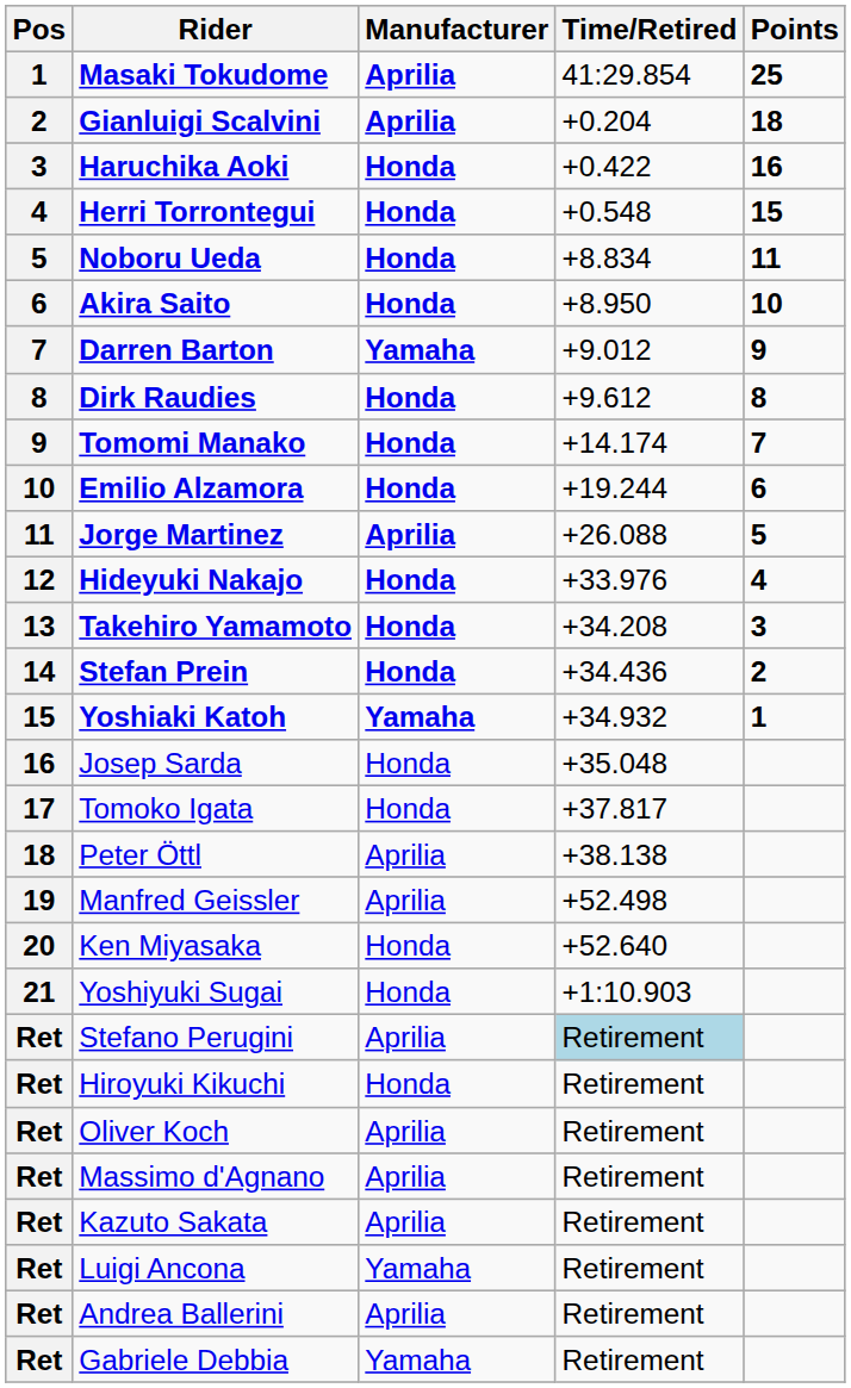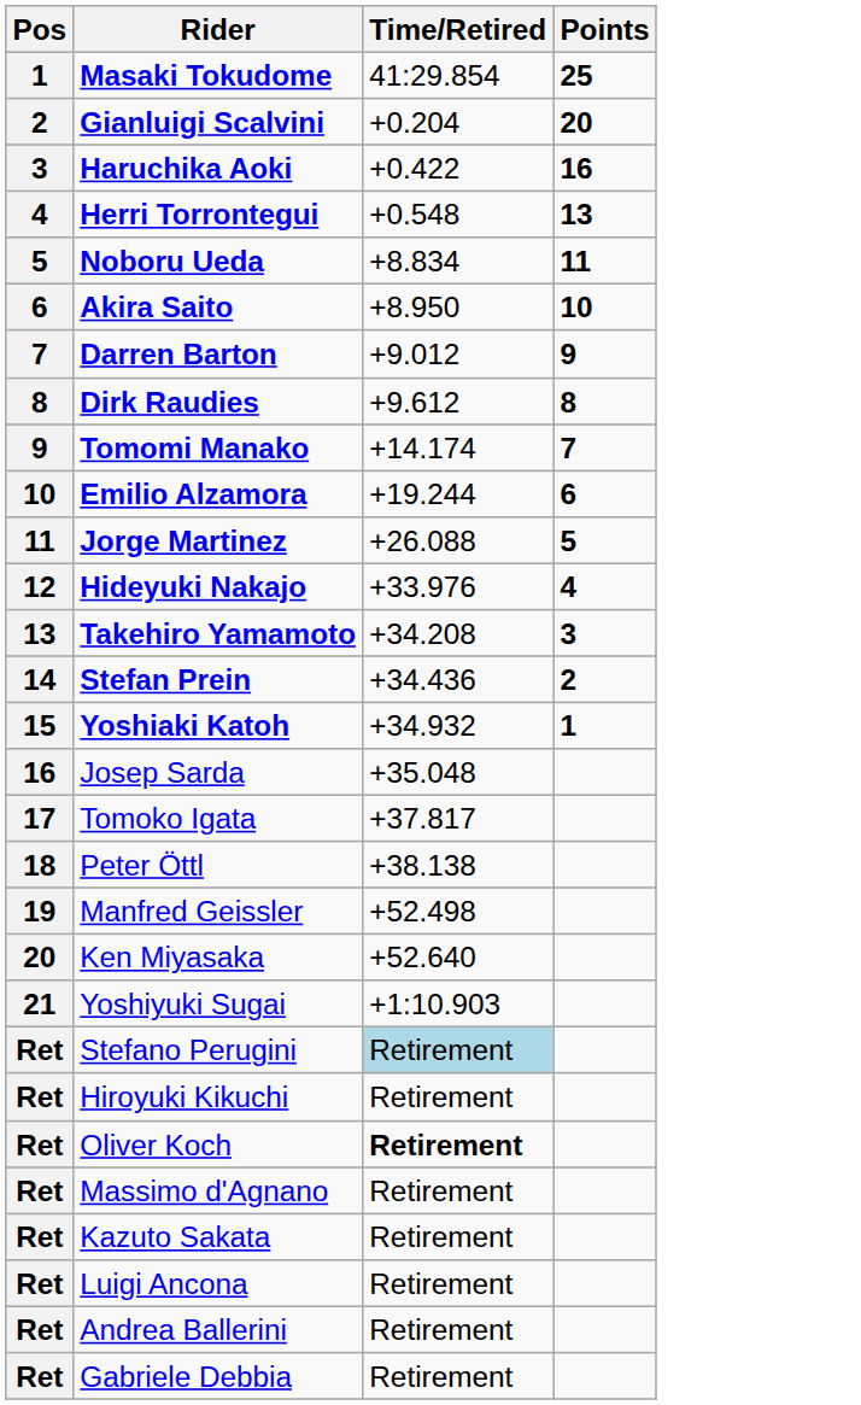 <table class="wikitable" style="font-size: 95%;">
 <tr>
 <th>Pos</th>
 <th>Rider</th>
-<th>Manufacturer</th>
 <th>Time/Retired</th>
 <th>Points</th>
 </tr>
 <tr>
 <th>1</th>
 <td> <strong><a href='#'>Masaki Tokudome</a></strong></td>
-<td><strong><a href='#'>Aprilia</a></strong></td>
 <td>41:29.854</td>
 <td><strong>25</strong></td>
 </tr>
 <tr>
 <th>2</th>
 <td> <strong><a href='#'>Gianluigi Scalvini</a></strong></td>
-<td><strong><a href='#'>Aprilia</a></strong></td>
 <td>+0.204</td>
-<td><strong>18</strong></td>
+<td><strong>20</strong></td>
 </tr>
 <tr>
 <th>3</th>
 <td> <strong><a href='#'>Haruchika Aoki</a></strong></td>
-<td><strong><a href='#'>Honda</a></strong></td>
 <td>+0.422</td>
 <td><strong>16</strong></td>
 </tr>
 <tr>
 <th>4</th>
 <td> <strong><a href='#'>Herri Torrontegui</a></strong></td>
-<td><strong><a href='#'>Honda</a></strong></td>
 <td>+0.548</td>
-<td><strong>15</strong></td>
+<td><strong>13</strong></td>
 </tr>
 <tr>
 <th>5</th>
 <td> <strong><a href='#'>Noboru Ueda</a></strong></td>
-<td><strong><a href='#'>Honda</a></strong></td>
 <td>+8.834</td>
 <td><strong>11</strong></td>
 </tr>
 <tr>
 <th>6</th>
 <td> <strong><a href='#'>Akira Saito</a></strong></td>
-<td><strong><a href='#'>Honda</a></strong></td>
 <td>+8.950</td>
 <td><strong>10</strong></td>
 </tr>
 <tr>
 <th>7</th>
 <td> <strong><a href='#'>Darren Barton</a></strong></td>
-<td><strong><a href='#'>Yamaha</a></strong></td>
 <td>+9.012</td>
 <td><strong>9</strong></td>
 </tr>
 <tr>
 <th>8</th>
 <td> <strong><a href='#'>Dirk Raudies</a></strong></td>
-<td><strong><a href='#'>Honda</a></strong></td>
 <td>+9.612</td>
 <td><strong>8</strong></td>
 </tr>
 <tr>
 <th>9</th>
 <td> <strong><a href='#'>Tomomi Manako</a></strong></td>
-<td><strong><a href='#'>Honda</a></strong></td>
 <td>+14.174</td>
 <td><strong>7</strong></td>
 </tr>
 <tr>
 <th>10</th>
 <td> <strong><a href='#'>Emilio Alzamora</a></strong></td>
-<td><strong><a href='#'>Honda</a></strong></td>
 <td>+19.244</td>
 <td><strong>6</strong></td>
 </tr>
 <tr>
 <th>11</th>
 <td> <strong><a href='#'>Jorge Martinez</a></strong></td>
-<td><strong><a href='#'>Aprilia</a></strong></td>
 <td>+26.088</td>
 <td><strong>5</strong></td>
 </tr>
 <tr>
 <th>12</th>
 <td> <strong><a href='#'>Hideyuki Nakajo</a></strong></td>
-<td><strong><a href='#'>Honda</a></strong></td>
 <td>+33.976</td>
 <td><strong>4</strong></td>
 </tr>
 <tr>
 <th>13</th>
 <td> <strong><a href='#'>Takehiro Yamamoto</a></strong></td>
-<td><strong><a href='#'>Honda</a></strong></td>
 <td>+34.208</td>
 <td><strong>3</strong></td>
 </tr>
 <tr>
 <th>14</th>
 <td> <strong><a href='#'>Stefan Prein</a></strong></td>
-<td><strong><a href='#'>Honda</a></strong></td>
 <td>+34.436</td>
 <td><strong>2</strong></td>
 </tr>
 <tr>
 <th>15</th>
 <td> <strong><a href='#'>Yoshiaki Katoh</a></strong></td>
-<td><strong><a href='#'>Yamaha</a></strong></td>
 <td>+34.932</td>
 <td><strong>1</strong></td>
 </tr>
 <tr>
 <th>16</th>
 <td> <a href='#'>Josep Sarda</a></td>
-<td><a href='#'>Honda</a></td>
 <td>+35.048</td>
 <td></td>
 </tr>
 <tr>
 <th>17</th>
 <td> <a href='#'>Tomoko Igata</a></td>
-<td><a href='#'>Honda</a></td>
 <td>+37.817</td>
 <td></td>
 </tr>
 <tr>
 <th>18</th>
 <td> <a href='#'>Peter Öttl</a></td>
-<td><a href='#'>Aprilia</a></td>
 <td>+38.138</td>
 <td></td>
 </tr>
 <tr>
 <th>19</th>
 <td> <a href='#'>Manfred Geissler</a></td>
-<td><a href='#'>Aprilia</a></td>
 <td>+52.498</td>
 <td></td>
 </tr>
 <tr>
 <th>20</th>
 <td> <a href='#'>Ken Miyasaka</a></td>
-<td><a href='#'>Honda</a></td>
 <td>+52.640</td>
 <td></td>
 </tr>
 <tr>
 <th>21</th>
 <td> <a href='#'>Yoshiyuki Sugai</a></td>
-<td><a href='#'>Honda</a></td>
 <td>+1:10.903</td>
 <td></td>
 </tr>
 <tr>
 <th>Ret</th>
 <td> <a href='#'>Stefano Perugini</a></td>
-<td><a href='#'>Aprilia</a></td>
 <td style="background: lightblue;">Retirement</td>
 <td></td>
 </tr>
 <tr>
 <th>Ret</th>
 <td> <a href='#'>Hiroyuki Kikuchi</a></td>
-<td><a href='#'>Honda</a></td>
 <td>Retirement</td>
 <td></td>
 </tr>
 <tr>
 <th>Ret</th>
 <td> <a href='#'>Oliver Koch</a></td>
-<td><a href='#'>Aprilia</a></td>
-<td>Retirement</td>
+<td><strong>Retirement</strong></td>
 <td></td>
 </tr>
 <tr>
 <th>Ret</th>
 <td> <a href='#'>Massimo d'Agnano</a></td>
-<td><a href='#'>Aprilia</a></td>
 <td>Retirement</td>
 <td></td>
 </tr>
 <tr>
 <th>Ret</th>
 <td> <a href='#'>Kazuto Sakata</a></td>
-<td><a href='#'>Aprilia</a></td>
 <td>Retirement</td>
 <td></td>
 </tr>
 <tr>
 <th>Ret</th>
 <td> <a href='#'>Luigi Ancona</a></td>
-<td><a href='#'>Yamaha</a></td>
 <td>Retirement</td>
 <td></td>
 </tr>
 <tr>
 <th>Ret</th>
 <td> <a href='#'>Andrea Ballerini</a></td>
-<td><a href='#'>Aprilia</a></td>
 <td>Retirement</td>
 <td></td>
 </tr>
 <tr>
 <th>Ret</th>
 <td> <a href='#'>Gabriele Debbia</a></td>
-<td><a href='#'>Yamaha</a></td>
 <td>Retirement</td>
 <td></td>
 </tr>
 </table>
